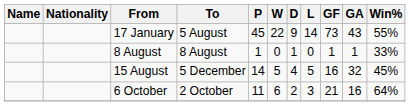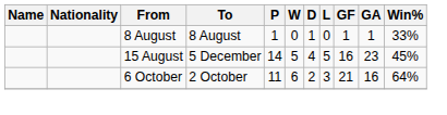 <table class="wikitable sortable">
 <tr>
 <th>Name</th>
 <th>Nationality</th>
 <th>From</th>
 <th class="unsortable">To</th>
 <th>P</th>
 <th>W</th>
 <th>D</th>
 <th>L</th>
 <th>GF</th>
 <th>GA</th>
 <th>Win%</th>
-</tr>
-<tr>
-<td align=left></td>
-<td></td>
-<td align=left>17 January</td>
-<td align=left>5 August</td>
-<td align=center>45</td>
-<td align=center>22</td>
-<td align=center>9</td>
-<td align=center>14</td>
-<td align=center>73</td>
-<td align=center>43</td>
-<td align=center>55%</td>
 </tr>
 <tr>
 <td align=left></td>
 <td></td>
 <td align=left>8 August</td>
 <td align=left>8 August</td>
 <td align=center>1</td>
 <td align=center>0</td>
 <td align=center>1</td>
 <td align=center>0</td>
 <td align=center>1</td>
 <td align=center>1</td>
 <td align=center>33%</td>
 </tr>
 <tr>
 <td align=left></td>
 <td></td>
 <td align=left>15 August</td>
 <td align=left>5 December</td>
 <td align=center>14</td>
 <td align=center>5</td>
 <td align=center>4</td>
 <td align=center>5</td>
 <td align=center>16</td>
-<td align=center>32</td>
+<td align=center>23</td>
 <td align=center>45%</td>
 </tr>
 <tr>
 <td align=left></td>
 <td></td>
 <td align=left>6 October</td>
 <td align=left>2 October</td>
 <td align=center>11</td>
 <td align=center>6</td>
 <td align=center>2</td>
 <td align=center>3</td>
 <td align=center>21</td>
 <td align=center>16</td>
 <td align=center>64%</td>
 </tr>
 <tr>
 </tr>
 </table>
